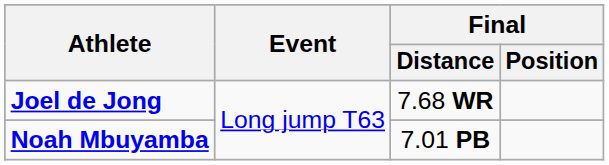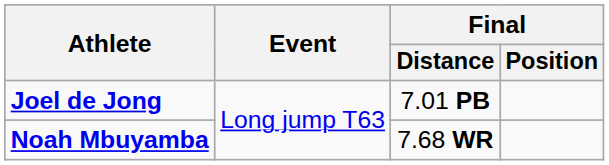 <table class=wikitable style="font-size:90%">
 <tr>
 <th rowspan="2">Athlete</th>
 <th rowspan="2">Event</th>
 <th colspan="2">Final</th>
 </tr>
 <tr style="font-size:95%">
 <th>Distance</th>
 <th>Position</th>
 </tr>
 <tr align=center>
 <td align=left><strong><a href='#'>Joel de Jong</a></strong></td>
 <td align=left rowspan=2><a href='#'>Long jump T63</a></td>
-<td>7.68 <strong>WR</strong></td>
+<td>7.01 <strong>PB</strong></td>
 <td></td>
 </tr>
 <tr align=center>
 <td align=left><strong><a href='#'>Noah Mbuyamba</a></strong></td>
-<td>7.01 <strong>PB</strong></td>
+<td>7.68 <strong>WR</strong></td>
 <td></td>
 </tr>
 </table>
